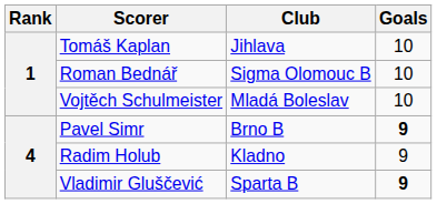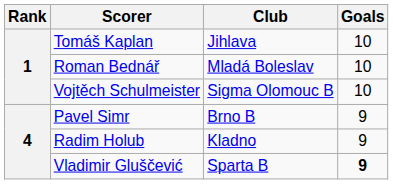 <table class="wikitable" style="text-align:center">
 <tr>
 <th>Rank</th>
 <th>Scorer</th>
 <th>Club</th>
 <th>Goals</th>
 </tr>
 <tr>
 <th rowspan="3">1</th>
 <td align="left"> <a href='#'>Tomáš Kaplan</a></td>
 <td align="left"><a href='#'>Jihlava</a></td>
 <td>10</td>
 </tr>
 <tr>
 <td align="left"> <a href='#'>Roman Bednář</a></td>
-<td align="left"><a href='#'>Sigma Olomouc B</a></td>
+<td align="left"><a href='#'>Mladá Boleslav</a></td>
 <td>10</td>
 </tr>
 <tr>
 <td align="left"> <a href='#'>Vojtěch Schulmeister</a></td>
-<td align="left"><a href='#'>Mladá Boleslav</a></td>
+<td align="left"><a href='#'>Sigma Olomouc B</a></td>
 <td>10</td>
 </tr>
 <tr>
 <th rowspan="3">4</th>
 <td align="left"> <a href='#'>Pavel Simr</a></td>
 <td align="left"><a href='#'>Brno B</a></td>
-<td><strong>9</strong></td>
+<td>9</td>
 </tr>
 <tr>
 <td align="left"> <a href='#'>Radim Holub</a></td>
 <td align="left"><a href='#'>Kladno</a></td>
 <td>9</td>
 </tr>
 <tr>
 <td align="left"> <a href='#'>Vladimir Gluščević</a></td>
 <td align="left"><a href='#'>Sparta B</a></td>
 <td><strong>9</strong></td>
 </tr>
 </table>
